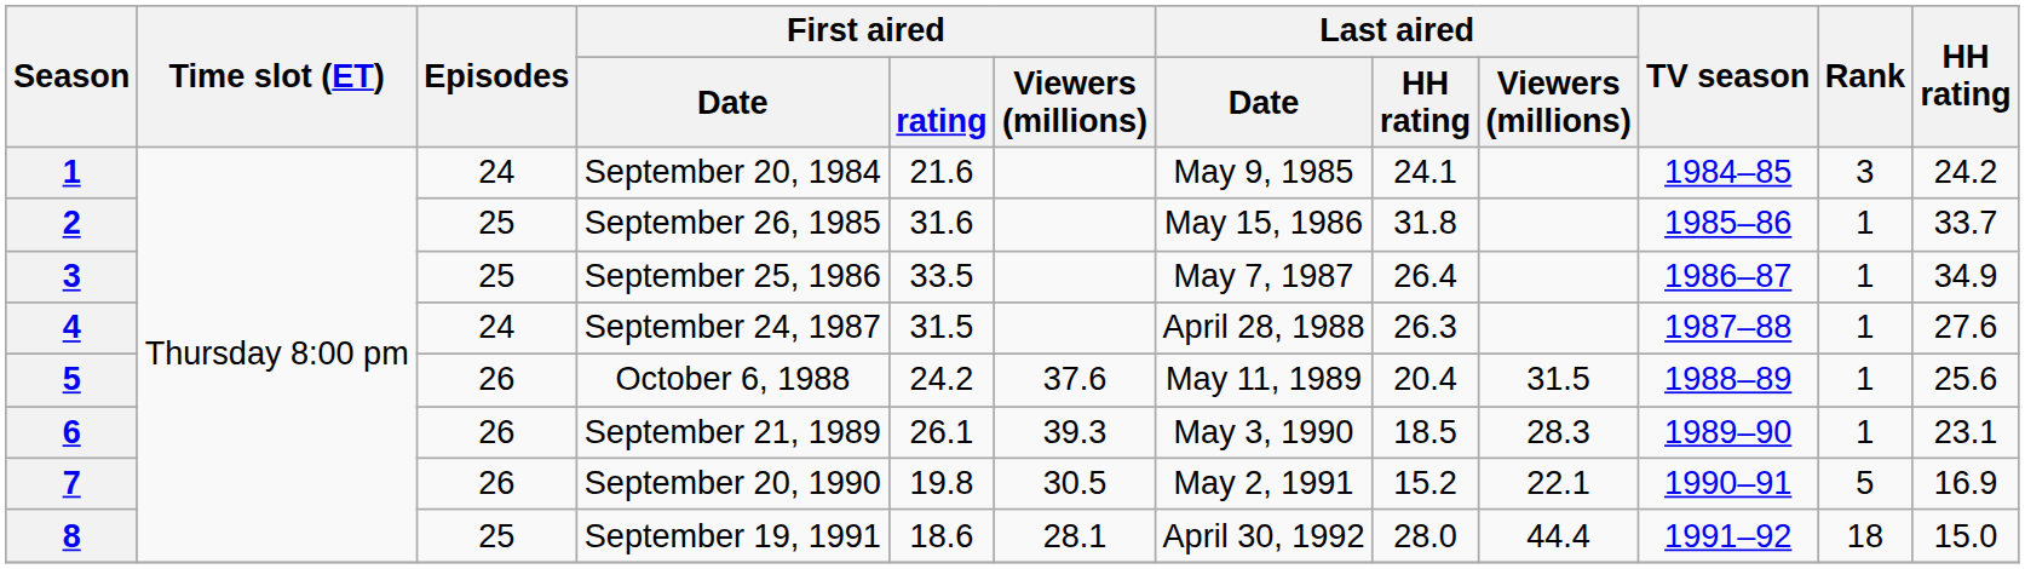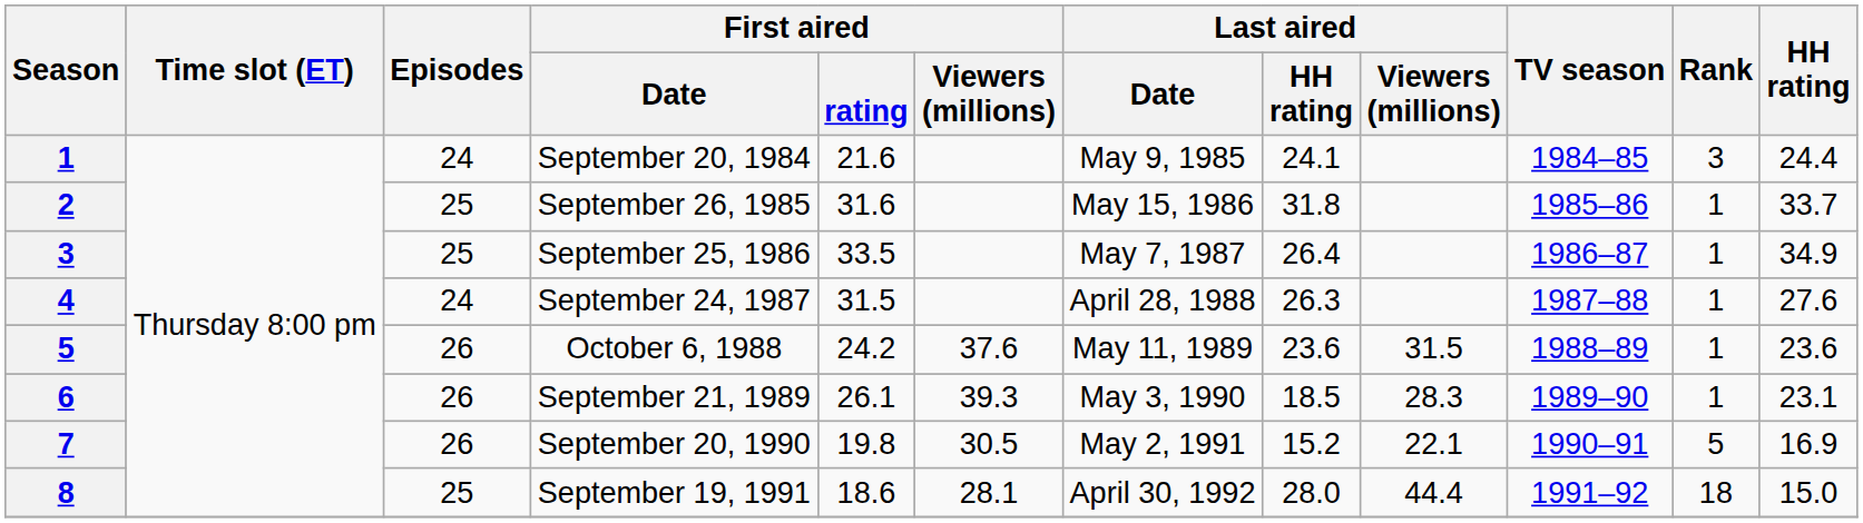 <table class="wikitable sortable plainrowheaders" style="text-align:center;">
 <tr>
 <th scope="col" rowspan="2">Season</th>
 <th scope="col" rowspan="2">Time slot (<a href='#'>ET</a>)</th>
 <th scope="col" rowspan="2">Episodes</th>
 <th scope="col" colspan="3">First aired</th>
 <th scope="col" colspan="3">Last aired</th>
 <th scope="col" rowspan="2">TV season</th>
 <th scope="col" rowspan="2">Rank</th>
 <th scope="col" rowspan="2"> HH<br>rating</th>
 </tr>
 <tr>
 <th scope="col">Date</th>
 <th scope="col"><br><a href='#'>rating</a></th>
 <th scope="col">Viewers<br>(millions)</th>
 <th scope="col">Date</th>
 <th scope="col">HH<br>rating</th>
 <th scope="col">Viewers<br>(millions)</th>
 </tr>
 <tr>
 <th scope="row" style="text-align:center;"><a href='#'>1</a></th>
 <td rowspan="8">Thursday 8:00 pm</td>
 <td>24</td>
 <td>September 20, 1984</td>
 <td>21.6</td>
 <td></td>
 <td>May 9, 1985</td>
 <td>24.1</td>
 <td></td>
 <td><a href='#'>1984–85</a></td>
 <td>3</td>
-<td>24.2</td>
+<td>24.4</td>
 </tr>
 <tr>
 <th scope="row" style="text-align:center;"><a href='#'>2</a></th>
 <td>25</td>
 <td>September 26, 1985</td>
 <td>31.6</td>
 <td></td>
 <td>May 15, 1986</td>
 <td>31.8</td>
 <td></td>
 <td><a href='#'>1985–86</a></td>
 <td>1</td>
 <td>33.7</td>
 </tr>
 <tr>
 <th scope="row" style="text-align:center;"><a href='#'>3</a></th>
 <td>25</td>
 <td>September 25, 1986</td>
 <td>33.5</td>
 <td></td>
 <td>May 7, 1987</td>
 <td>26.4</td>
 <td></td>
 <td><a href='#'>1986–87</a></td>
 <td>1</td>
 <td>34.9</td>
 </tr>
 <tr>
 <th scope="row" style="text-align:center;"><a href='#'>4</a></th>
 <td>24</td>
 <td>September 24, 1987</td>
 <td>31.5</td>
 <td></td>
 <td>April 28, 1988</td>
 <td>26.3</td>
 <td></td>
 <td><a href='#'>1987–88</a></td>
 <td>1</td>
 <td>27.6</td>
 </tr>
 <tr>
 <th scope="row" style="text-align:center;"><a href='#'>5</a></th>
 <td>26</td>
 <td>October 6, 1988</td>
 <td>24.2</td>
 <td>37.6</td>
 <td>May 11, 1989</td>
-<td>20.4</td>
+<td>23.6</td>
 <td>31.5</td>
 <td><a href='#'>1988–89</a></td>
 <td>1</td>
-<td>25.6</td>
+<td>23.6</td>
 </tr>
 <tr>
 <th scope="row" style="text-align:center;"><a href='#'>6</a></th>
 <td>26</td>
 <td>September 21, 1989</td>
 <td>26.1</td>
 <td>39.3</td>
 <td>May 3, 1990</td>
 <td>18.5</td>
 <td>28.3</td>
 <td><a href='#'>1989–90</a></td>
 <td>1</td>
 <td>23.1</td>
 </tr>
 <tr>
 <th scope="row" style="text-align:center;"><a href='#'>7</a></th>
 <td>26</td>
 <td>September 20, 1990</td>
 <td>19.8</td>
 <td>30.5</td>
 <td>May 2, 1991</td>
 <td>15.2</td>
 <td>22.1</td>
 <td><a href='#'>1990–91</a></td>
 <td>5</td>
 <td>16.9</td>
 </tr>
 <tr>
 <th scope="row" style="text-align:center;"><a href='#'>8</a></th>
 <td>25</td>
 <td>September 19, 1991</td>
 <td>18.6</td>
 <td>28.1</td>
 <td>April 30, 1992</td>
 <td>28.0</td>
 <td>44.4</td>
 <td><a href='#'>1991–92</a></td>
 <td>18</td>
 <td>15.0</td>
 </tr>
 <tr>
 </tr>
 </table>
